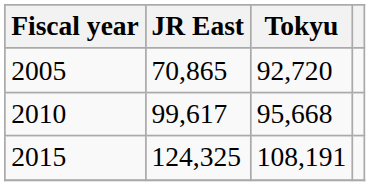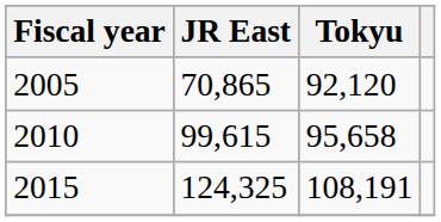 <table class="wikitable">
 <tr>
 <th>Fiscal year</th>
 <th>JR East</th>
 <th>Tokyu</th>
 <th></th>
 </tr>
 <tr>
 <td>2005</td>
 <td>70,865</td>
-<td>92,720</td>
+<td>92,120</td>
 <td></td>
 </tr>
 <tr>
 <td>2010</td>
-<td>99,617</td>
-<td>95,668</td>
+<td>99,615</td>
+<td>95,658</td>
 <td></td>
 </tr>
 <tr>
 <td>2015</td>
 <td>124,325</td>
 <td>108,191</td>
 <td></td>
 </tr>
 <tr>
 </tr>
 </table>
